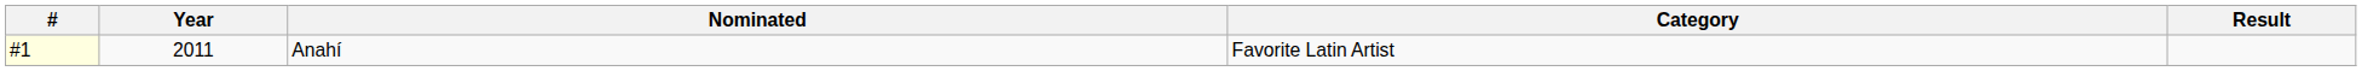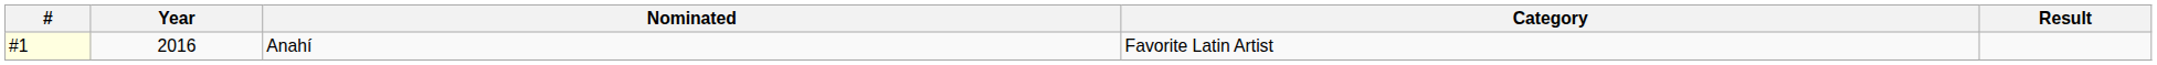 <table class="wikitable" width=100%>
 <tr>
 <th width="2.5%">#</th>
 <th width="5%">Year</th>
 <th width="25%">Nominated</th>
 <th width="25%">Category</th>
 <th width="5%">Result</th>
 </tr>
 <tr>
 <td style="background: lightyellow;">#1</td>
-<td rowspan="1" style="text-align:center;">2011</td>
+<td rowspan="1" style="text-align:center;">2016</td>
 <td>Anahí</td>
 <td>Favorite Latin Artist</td>
 <td></td>
 </tr>
 <tr>
 </tr>
 </table>
